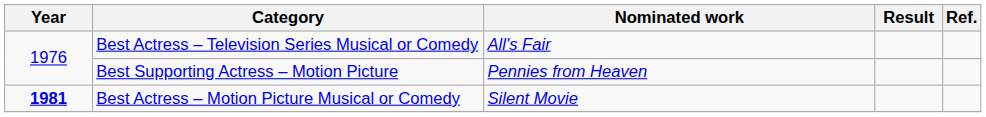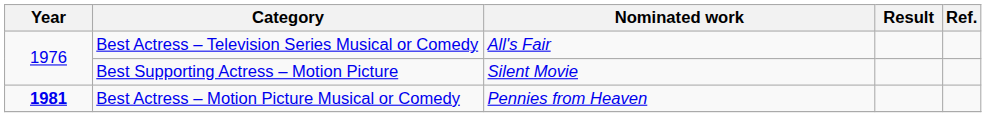 <table class="wikitable unsortable plainrowheaders" Style=font-size:98%>
 <tr>
 <th scope="col" style="width:9%;">Year</th>
 <th scope="col" style="width:20em;">Category</th>
 <th scope="col" style="width:20em;">Nominated work</th>
 <th scope="col" style="width:2em;">Result</th>
 <th scope="col" style="width:4%;" class="unsortable">Ref.</th>
 </tr>
 <tr>
 <td style="text-align:center;", rowspan=2><a href='#'>1976</a></td>
 <td><a href='#'>Best Actress – Television Series Musical or Comedy</a></td>
 <td><em><a href='#'>All's Fair</a></em></td>
 <td></td>
 <td></td>
 </tr>
 <tr>
 <td><a href='#'>Best Supporting Actress – Motion Picture</a></td>
-<td><em><a href='#'>Pennies from Heaven</a></em></td>
+<td><em><a href='#'>Silent Movie</a></em></td>
 <td></td>
 <td></td>
 </tr>
 <tr>
 <td style="text-align:center;"><strong><a href='#'>1981</a></strong></td>
 <td><a href='#'>Best Actress – Motion Picture Musical or Comedy</a></td>
-<td><em><a href='#'>Silent Movie</a></em></td>
+<td><em><a href='#'>Pennies from Heaven</a></em></td>
 <td></td>
 <td></td>
 </tr>
 <tr>
 </tr>
 </table>
